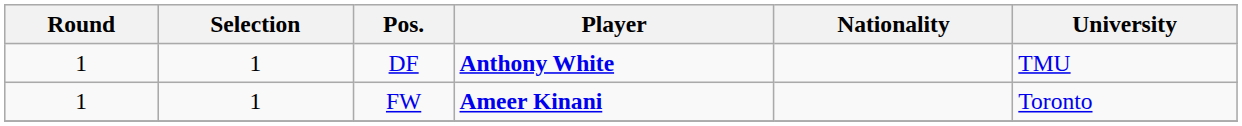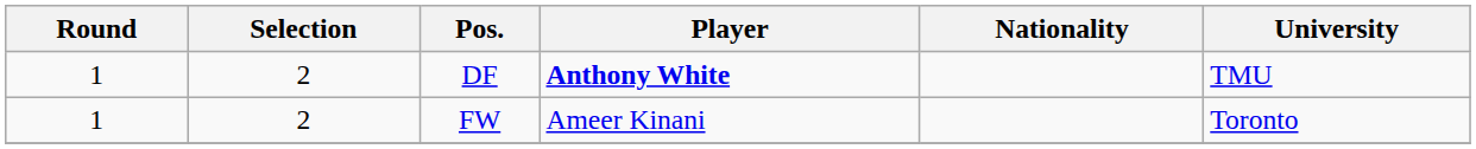 <table class="wikitable sortable" style="width:90%; text-align:center; font-size:95%; text-align:left;">
 <tr>
 <th>Round</th>
 <th>Selection</th>
 <th>Pos.</th>
 <th>Player</th>
 <th>Nationality</th>
 <th>University</th>
 </tr>
 <tr>
 <td align=center>1</td>
-<td align=center>1</td>
+<td align=center>2</td>
 <td align=center><a href='#'>DF</a></td>
 <td><strong><a href='#'>Anthony White</a></strong></td>
 <td></td>
 <td><a href='#'>TMU</a></td>
 </tr>
 <tr>
 <td align=center>1</td>
-<td align=center>1</td>
+<td align=center>2</td>
 <td align=center><a href='#'>FW</a></td>
-<td><strong><a href='#'>Ameer Kinani</a></strong></td>
+<td><a href='#'>Ameer Kinani</a></td>
 <td></td>
 <td><a href='#'>Toronto</a></td>
 </tr>
 <tr>
 </tr>
 </table>
